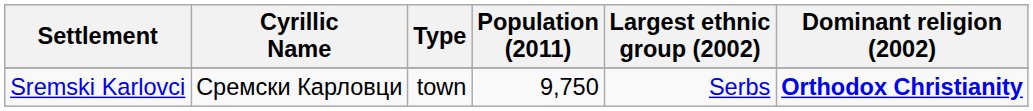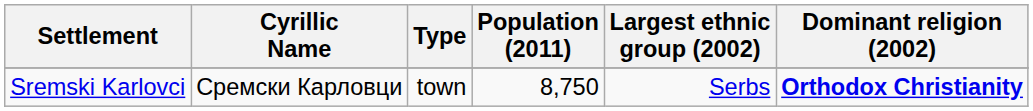 <table class="wikitable" style="text-align: right;">
 <tr bgcolor="#e0e0e0">
 <th rowspan="1">Settlement</th>
 <th colspan="1">Cyrillic<br>Name</th>
 <th colspan="1">Type</th>
 <th colspan="1">Population<br>(2011)</th>
 <th colspan="1">Largest ethnic<br>group (2002)</th>
 <th colspan="1">Dominant religion<br>(2002)</th>
 </tr>
 <tr bgcolor="#e0e0e0">
 </tr>
 <tr>
 <td align="left"><a href='#'>Sremski Karlovci</a></td>
 <td>Сремски Карловци</td>
 <td>town</td>
-<td>9,750</td>
+<td>8,750</td>
 <td><a href='#'>Serbs</a></td>
 <td><strong><a href='#'>Orthodox Christianity</a></strong></td>
 </tr>
 </table>
